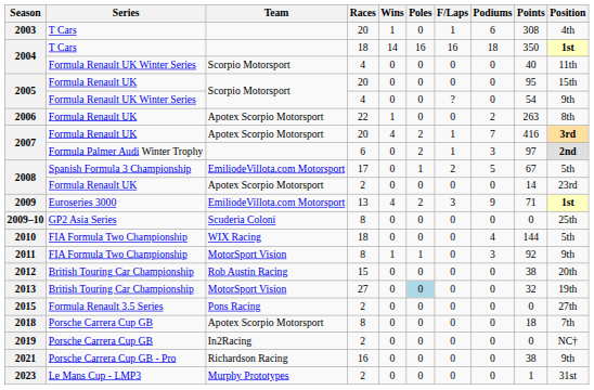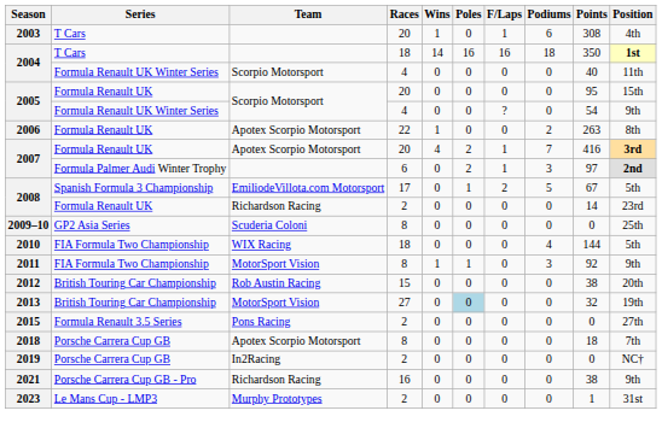 <table class="wikitable" style="font-size: 90%; text-align:center">
 <tr>
 <th>Season</th>
 <th>Series</th>
 <th>Team</th>
 <th>Races</th>
 <th>Wins</th>
 <th>Poles</th>
 <th>F/Laps</th>
 <th>Podiums</th>
 <th>Points</th>
 <th>Position</th>
 </tr>
 <tr>
 <th>2003</th>
 <td align=left><a href='#'>T Cars</a></td>
 <td align=left></td>
 <td>20</td>
 <td>1</td>
 <td>0</td>
 <td>1</td>
 <td>6</td>
 <td>308</td>
 <td>4th</td>
 </tr>
 <tr>
 <th rowspan=2>2004</th>
 <td align=left><a href='#'>T Cars</a></td>
 <td align=left></td>
 <td>18</td>
 <td>14</td>
 <td>16</td>
 <td>16</td>
 <td>18</td>
 <td>350</td>
 <td style="background:#FFFFBF;"><strong>1st</strong></td>
 </tr>
 <tr>
 <td align=left><a href='#'>Formula Renault UK Winter Series</a></td>
 <td align=left>Scorpio Motorsport</td>
 <td>4</td>
 <td>0</td>
 <td>0</td>
 <td>0</td>
 <td>0</td>
 <td>40</td>
 <td>11th</td>
 </tr>
 <tr>
 <th rowspan=2>2005</th>
 <td align=left><a href='#'>Formula Renault UK</a></td>
 <td rowspan=2 align=left>Scorpio Motorsport</td>
 <td>20</td>
 <td>0</td>
 <td>0</td>
 <td>0</td>
 <td>0</td>
 <td>95</td>
 <td>15th</td>
 </tr>
 <tr>
 <td align=left><a href='#'>Formula Renault UK Winter Series</a></td>
 <td>4</td>
 <td>0</td>
 <td>0</td>
 <td>?</td>
 <td>0</td>
 <td>54</td>
 <td>9th</td>
 </tr>
 <tr>
 <th>2006</th>
 <td align=left><a href='#'>Formula Renault UK</a></td>
 <td align=left>Apotex Scorpio Motorsport</td>
 <td>22</td>
 <td>1</td>
 <td>0</td>
 <td>0</td>
 <td>2</td>
 <td>263</td>
 <td>8th</td>
 </tr>
 <tr>
 <th rowspan=2>2007</th>
 <td align=left><a href='#'>Formula Renault UK</a></td>
 <td align=left>Apotex Scorpio Motorsport</td>
 <td>20</td>
 <td>4</td>
 <td>2</td>
 <td>1</td>
 <td>7</td>
 <td>416</td>
 <td style="background:#FFDF9F;"><strong>3rd</strong></td>
 </tr>
 <tr>
 <td align=left><a href='#'>Formula Palmer Audi</a> Winter Trophy</td>
 <td align=left></td>
 <td>6</td>
 <td>0</td>
 <td>2</td>
 <td>1</td>
 <td>3</td>
 <td>97</td>
 <td style="background:#DFDFDF;"><strong>2nd</strong></td>
 </tr>
 <tr>
 <th rowspan=2>2008</th>
 <td align=left><a href='#'>Spanish Formula 3 Championship</a></td>
 <td align=left><a href='#'>EmiliodeVillota.com Motorsport</a></td>
 <td>17</td>
 <td>0</td>
 <td>1</td>
 <td>2</td>
 <td>5</td>
 <td>67</td>
 <td>5th</td>
 </tr>
 <tr>
 <td align=left><a href='#'>Formula Renault UK</a></td>
-<td align=left>Apotex Scorpio Motorsport</td>
+<td align=left>Richardson Racing</td>
 <td>2</td>
 <td>0</td>
 <td>0</td>
 <td>0</td>
 <td>0</td>
 <td>14</td>
 <td>23rd</td>
-</tr>
-<tr>
-<th>2009</th>
-<td align=left><a href='#'>Euroseries 3000</a></td>
-<td align=left><a href='#'>EmiliodeVillota.com Motorsport</a></td>
-<td>13</td>
-<td>4</td>
-<td>2</td>
-<td>3</td>
-<td>9</td>
-<td>71</td>
-<td style="background:#FFFFBF;"><strong>1st</strong></td>
 </tr>
 <tr>
 <th>2009–10</th>
 <td align=left><a href='#'>GP2 Asia Series</a></td>
 <td align=left><a href='#'>Scuderia Coloni</a></td>
 <td>8</td>
 <td>0</td>
 <td>0</td>
 <td>0</td>
 <td>0</td>
 <td>0</td>
 <td>25th</td>
 </tr>
 <tr>
 <th>2010</th>
 <td align=left><a href='#'>FIA Formula Two Championship</a></td>
 <td align=left><a href='#'>WIX Racing</a></td>
 <td>18</td>
 <td>0</td>
 <td>0</td>
 <td>0</td>
 <td>4</td>
 <td>144</td>
 <td>5th</td>
 </tr>
 <tr>
 <th>2011</th>
 <td align=left><a href='#'>FIA Formula Two Championship</a></td>
 <td align=left><a href='#'>MotorSport Vision</a></td>
 <td>8</td>
 <td>1</td>
 <td>1</td>
 <td>0</td>
 <td>3</td>
 <td>92</td>
 <td>9th</td>
 </tr>
 <tr>
 <th>2012</th>
 <td align=left><a href='#'>British Touring Car Championship</a></td>
 <td align=left><a href='#'>Rob Austin Racing</a></td>
 <td>15</td>
 <td>0</td>
 <td>0</td>
 <td>0</td>
 <td>0</td>
 <td>38</td>
 <td>20th</td>
 </tr>
 <tr>
 <th>2013</th>
 <td align=left><a href='#'>British Touring Car Championship</a></td>
 <td align=left><a href='#'>MotorSport Vision</a></td>
 <td>27</td>
 <td>0</td>
 <td style="background: lightblue;">0</td>
 <td>0</td>
 <td>0</td>
 <td>32</td>
 <td>19th</td>
 </tr>
 <tr>
 <th>2015</th>
 <td align=left><a href='#'>Formula Renault 3.5 Series</a></td>
 <td align=left><a href='#'>Pons Racing</a></td>
 <td>2</td>
 <td>0</td>
 <td>0</td>
 <td>0</td>
 <td>0</td>
 <td>0</td>
 <td>27th</td>
 </tr>
 <tr>
 <th>2018</th>
 <td align=left><a href='#'>Porsche Carrera Cup GB</a></td>
 <td align=left>Apotex Scorpio Motorsport</td>
 <td>8</td>
 <td>0</td>
 <td>0</td>
 <td>0</td>
 <td>0</td>
 <td>18</td>
 <td>7th</td>
 </tr>
 <tr>
 <th>2019</th>
 <td align=left><a href='#'>Porsche Carrera Cup GB</a></td>
 <td align=left>In2Racing</td>
 <td>2</td>
 <td>0</td>
 <td>0</td>
 <td>0</td>
 <td>0</td>
 <td>0</td>
 <td>NC†</td>
 </tr>
 <tr>
 <th>2021</th>
 <td align=left><a href='#'>Porsche Carrera Cup GB - Pro</a></td>
 <td align=left>Richardson Racing</td>
 <td>16</td>
 <td>0</td>
 <td>0</td>
 <td>0</td>
 <td>0</td>
 <td>38</td>
 <td>9th</td>
 </tr>
 <tr>
 <th>2023</th>
 <td align=left><a href='#'>Le Mans Cup - LMP3</a></td>
 <td align=left><a href='#'>Murphy Prototypes</a></td>
 <td>2</td>
 <td>0</td>
 <td>0</td>
 <td>0</td>
 <td>0</td>
 <td>1</td>
 <td>31st</td>
 </tr>
 </table>
